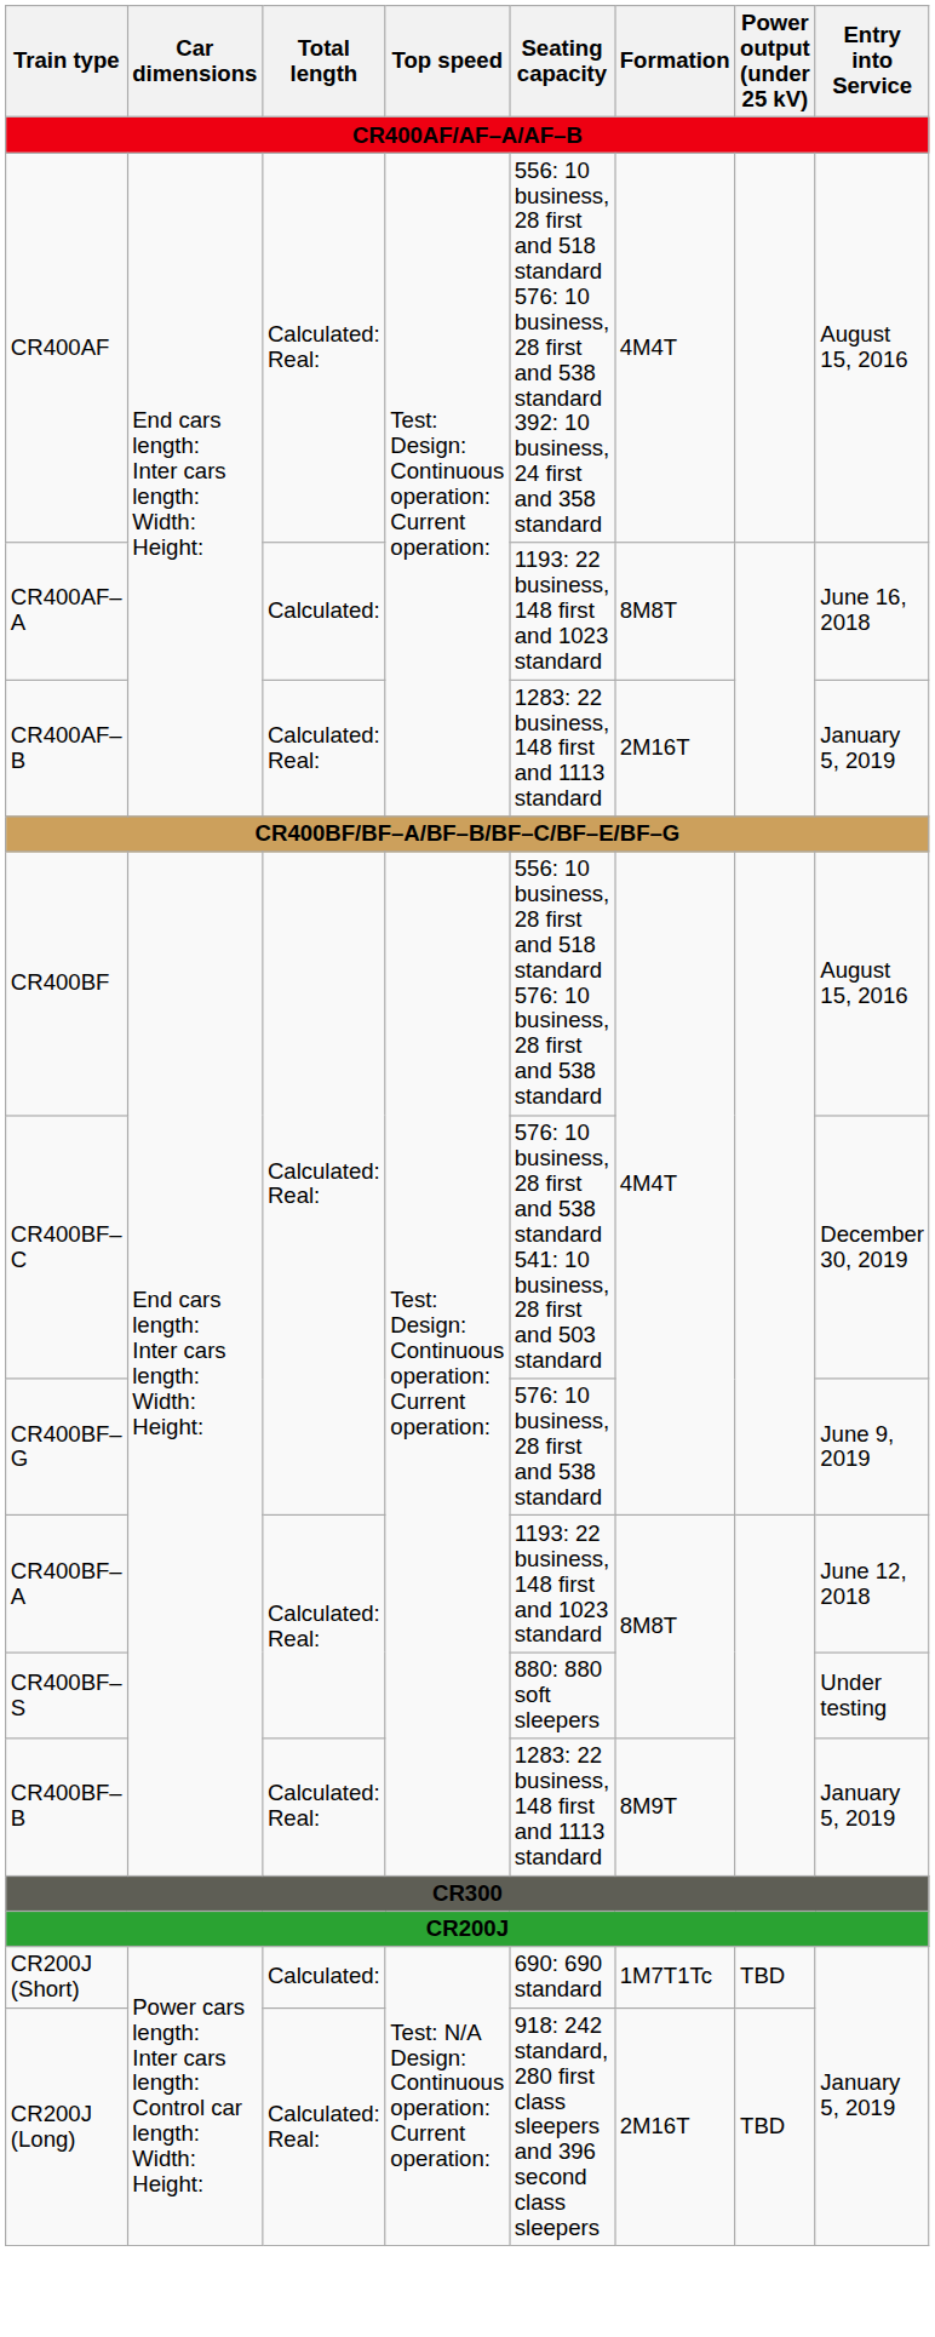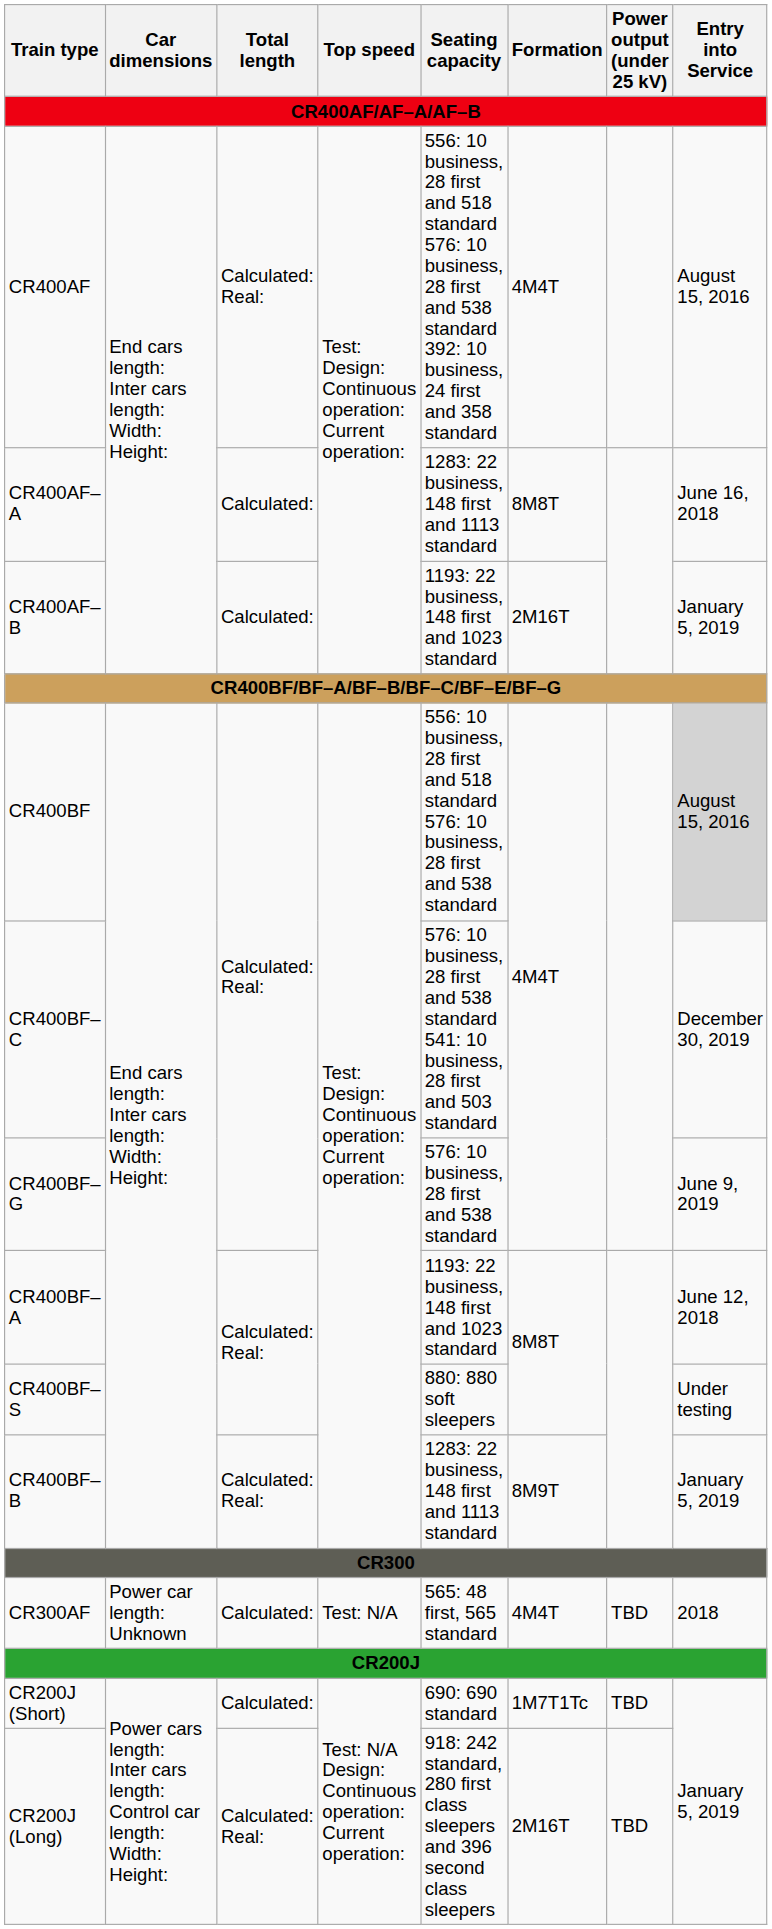 <table class="wikitable">
 <tr>
 <th>Train type</th>
 <th>Car dimensions</th>
 <th>Total length</th>
 <th>Top speed</th>
 <th>Seating capacity</th>
 <th>Formation</th>
 <th>Power output<br>(under 25 kV)</th>
 <th>Entry into Service</th>
 </tr>
 <tr align="center" bgcolor="#ee0012">
 <td colspan = 8><span><strong>CR400AF/AF–A/AF–B</strong></span></td>
 </tr>
 <tr>
 <td>CR400AF</td>
 <td rowspan="3">End cars length: <br>Inter cars length: <br>Width: <br>Height: </td>
 <td>Calculated: <br>Real: </td>
 <td rowspan="3">Test: <br>Design: <br>Continuous operation: <br>Current operation: </td>
 <td>556: 10 business, 28 first and 518 standard<br>576: 10 business, 28 first and 538 standard<br>392: 10 business, 24 first and 358 standard</td>
 <td>4M4T</td>
 <td></td>
 <td>August 15, 2016</td>
 </tr>
 <tr>
 <td>CR400AF–A</td>
 <td>Calculated: </td>
-<td>1193: 22 business, 148 first and 1023 standard</td>
+<td>1283: 22 business, 148 first and 1113 standard</td>
 <td>8M8T</td>
 <td rowspan="2"></td>
 <td>June 16, 2018</td>
 </tr>
 <tr>
 <td>CR400AF–B</td>
-<td>Calculated: <br>Real: </td>
-<td>1283: 22 business, 148 first and 1113 standard</td>
+<td>Calculated: </td>
+<td>1193: 22 business, 148 first and 1023 standard</td>
 <td>2M16T</td>
 <td>January 5, 2019</td>
 </tr>
 <tr align="center" bgcolor="#cca05c">
 <td colspan = 8><span><strong>CR400BF/BF–A/BF–B/BF–C/BF–E/BF–G</strong></span></td>
 </tr>
 <tr>
 <td>CR400BF</td>
 <td rowspan="6">End cars length: <br>Inter cars length: <br>Width: <br>Height: </td>
 <td rowspan="3">Calculated: <br>Real: </td>
 <td rowspan="6">Test: <br>Design: <br>Continuous operation: <br>Current operation: </td>
 <td>556: 10 business, 28 first and 518 standard<br>576: 10 business, 28 first and 538 standard</td>
 <td rowspan="3">4M4T</td>
 <td rowspan="3"></td>
-<td>August 15, 2016</td>
+<td style="background: lightgrey;">August 15, 2016</td>
 </tr>
 <tr>
 <td>CR400BF–C</td>
 <td>576: 10 business, 28 first and 538 standard<br>541: 10 business, 28 first and 503 standard</td>
 <td>December 30, 2019</td>
 </tr>
 <tr>
 <td>CR400BF–G</td>
 <td>576: 10 business, 28 first and 538 standard</td>
 <td>June 9, 2019</td>
 </tr>
 <tr>
 <td>CR400BF–A</td>
 <td rowspan="2">Calculated: <br>Real: </td>
 <td>1193: 22 business, 148 first and 1023 standard</td>
 <td rowspan="2">8M8T</td>
 <td rowspan="3"></td>
 <td>June 12, 2018</td>
 </tr>
 <tr>
 <td>CR400BF–S</td>
 <td>880: 880 soft sleepers</td>
 <td>Under testing</td>
 </tr>
 <tr>
 <td>CR400BF–B</td>
 <td>Calculated: <br>Real: </td>
 <td>1283: 22 business, 148 first and 1113 standard</td>
 <td>8M9T</td>
 <td>January 5, 2019</td>
 </tr>
 <tr align="center" bgcolor="#5E5E55">
 <td colspan = 8><span><strong>CR300</strong></span></td>
 </tr>
+<tr>
+<td>CR300AF</td>
+<td>Power car length: Unknown</td>
+<td>Calculated: </td>
+<td>Test: N/A</td>
+<td>565: 48 first, 565 standard</td>
+<td>4M4T</td>
+<td>TBD</td>
+<td>2018</td>
+</tr>
 <tr align="center" bgcolor="#2aa332">
 <td colspan = 8><span><strong>CR200J</strong></span></td>
 </tr>
 <tr>
 <td>CR200J (Short)</td>
 <td rowspan="2">Power cars length: <br>Inter cars length: <br>Control car length: <br>Width: <br>Height: </td>
 <td>Calculated: </td>
 <td rowspan="2">Test: N/A<br>Design: <br>Continuous operation: <br>Current operation: </td>
 <td>690: 690 standard</td>
 <td>1M7T1Tc</td>
 <td>TBD</td>
 <td rowspan="2">January 5, 2019</td>
 </tr>
 <tr>
 <td>CR200J (Long)</td>
 <td>Calculated: <br>Real: </td>
 <td>918: 242 standard, 280 first class sleepers and 396 second class sleepers</td>
 <td>2M16T</td>
 <td>TBD</td>
 </tr>
 </table>
